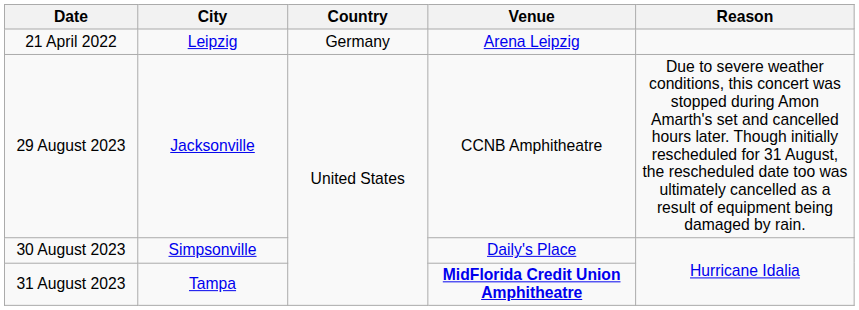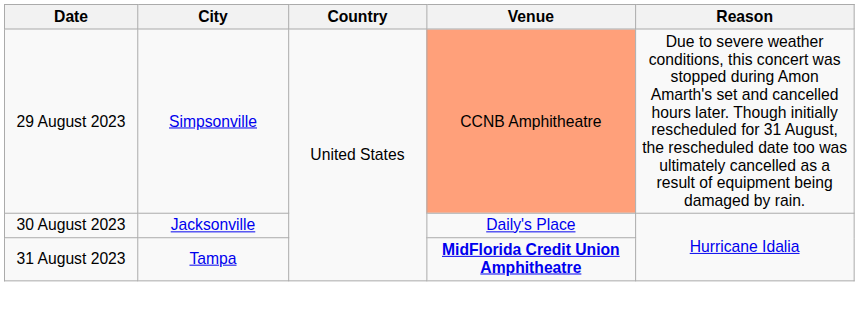 <table class="wikitable plainrowheaders" style="text-align:center;">
 <tr>
 <th scope="col" style="width:12em;">Date</th>
 <th scope="col" style="width:12em;">City</th>
 <th scope="col" style="width:12em;">Country</th>
 <th scope="col" style="width:18em;">Venue</th>
 <th scope="col" style="width:20em;">Reason</th>
 </tr>
 <tr>
-<td>21 April 2022</td>
-<td><a href='#'>Leipzig</a></td>
-<td>Germany</td>
-<td><a href='#'>Arena Leipzig</a></td>
-<td></td>
-</tr>
-<tr>
 <td>29 August 2023</td>
-<td><a href='#'>Jacksonville</a></td>
+<td><a href='#'>Simpsonville</a></td>
 <td rowspan=3>United States</td>
-<td>CCNB Amphitheatre</td>
+<td style="background: lightsalmon;">CCNB Amphitheatre</td>
 <td>Due to severe weather conditions, this concert was stopped during Amon Amarth's set and cancelled hours later. Though initially rescheduled for 31 August, the rescheduled date too was ultimately cancelled as a result of equipment being damaged by rain.</td>
 </tr>
 <tr>
 <td>30 August 2023</td>
-<td><a href='#'>Simpsonville</a></td>
+<td><a href='#'>Jacksonville</a></td>
 <td><a href='#'>Daily's Place</a></td>
 <td rowspan=2><a href='#'>Hurricane Idalia</a></td>
 </tr>
 <tr>
 <td>31 August 2023</td>
 <td><a href='#'>Tampa</a></td>
 <td><strong><a href='#'>MidFlorida Credit Union Amphitheatre</a></strong></td>
 </tr>
 </table>
